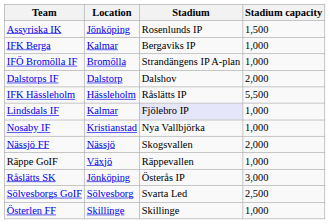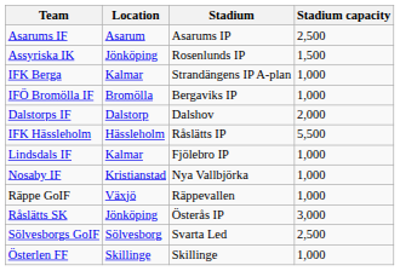 <table class="wikitable sortable" border="1">
 <tr>
 <th>Team</th>
 <th>Location</th>
 <th>Stadium</th>
 <th>Stadium capacity</th>
+</tr>
+<tr>
+<td><a href='#'>Asarums IF</a></td>
+<td><a href='#'>Asarum</a></td>
+<td>Asarums IP</td>
+<td>2,500</td>
 </tr>
 <tr>
 <td><a href='#'>Assyriska IK</a></td>
 <td><a href='#'>Jönköping</a></td>
 <td>Rosenlunds IP</td>
 <td>1,500</td>
 </tr>
 <tr>
 <td><a href='#'>IFK Berga</a></td>
 <td><a href='#'>Kalmar</a></td>
-<td>Bergaviks IP</td>
+<td>Strandängens IP A-plan</td>
 <td>1,000</td>
 </tr>
 <tr>
 <td><a href='#'>IFÖ Bromölla IF</a></td>
 <td><a href='#'>Bromölla</a></td>
-<td>Strandängens IP A-plan</td>
+<td>Bergaviks IP</td>
 <td>1,000</td>
 </tr>
 <tr>
 <td><a href='#'>Dalstorps IF</a></td>
 <td><a href='#'>Dalstorp</a></td>
 <td>Dalshov</td>
 <td>2,000</td>
 </tr>
 <tr>
 <td><a href='#'>IFK Hässleholm</a></td>
 <td><a href='#'>Hässleholm</a></td>
 <td>Råslätts IP</td>
 <td>5,500</td>
 </tr>
 <tr>
 <td><a href='#'>Lindsdals IF</a></td>
 <td><a href='#'>Kalmar</a></td>
-<td style="background: lavender;">Fjölebro IP</td>
+<td>Fjölebro IP</td>
 <td>1,000</td>
 </tr>
 <tr>
 <td><a href='#'>Nosaby IF</a></td>
 <td><a href='#'>Kristianstad</a></td>
 <td>Nya Vallbjörka</td>
 <td>1,000</td>
-</tr>
-<tr>
-<td><a href='#'>Nässjö FF</a></td>
-<td><a href='#'>Nässjö</a></td>
-<td>Skogsvallen</td>
-<td>2,000</td>
 </tr>
 <tr>
 <td>Räppe GoIF</td>
 <td><a href='#'>Växjö</a></td>
 <td>Räppevallen</td>
 <td>1,000</td>
 </tr>
 <tr>
 <td><a href='#'>Råslätts SK</a></td>
 <td><a href='#'>Jönköping</a></td>
 <td>Österås IP</td>
 <td>3,000</td>
 </tr>
 <tr>
 <td><a href='#'>Sölvesborgs GoIF</a></td>
 <td><a href='#'>Sölvesborg</a></td>
 <td>Svarta Led</td>
 <td>2,500</td>
 </tr>
 <tr>
 <td><a href='#'>Österlen FF</a></td>
 <td><a href='#'>Skillinge</a></td>
 <td>Skillinge</td>
 <td>1,000</td>
 </tr>
 </table>
